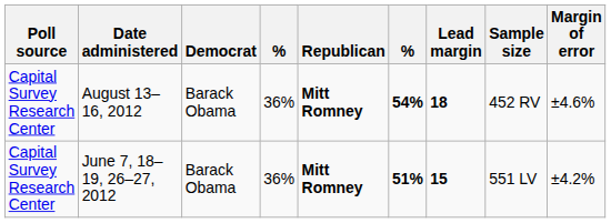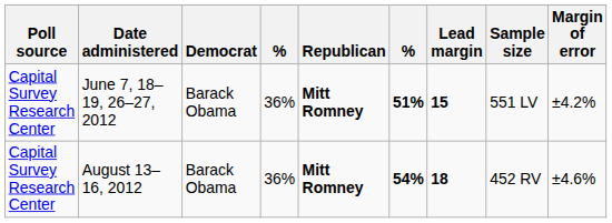 <table class="wikitable">
 <tr valign=bottom>
 <th>Poll source</th>
 <th>Date administered</th>
 <th>Democrat</th>
 <th>%</th>
 <th>Republican</th>
 <th>%</th>
 <th>Lead margin</th>
 <th>Sample size</th>
 <th>Margin of error</th>
 </tr>
 <tr>
 <td><a href='#'>Capital Survey Research Center</a></td>
+<td>June 7, 18–19, 26–27, 2012</td>
+<td>Barack Obama</td>
+<td>36%</td>
+<td><strong>Mitt Romney</strong></td>
+<td><strong>51%</strong></td>
+<td><strong>15</strong></td>
+<td>551 LV</td>
+<td>±4.2%</td>
+</tr>
+<tr>
+<td><a href='#'>Capital Survey Research Center</a></td>
 <td>August 13–16, 2012</td>
 <td>Barack Obama</td>
 <td>36%</td>
 <td><strong>Mitt Romney</strong></td>
 <td><strong>54%</strong></td>
 <td><strong>18</strong></td>
 <td>452 RV</td>
 <td>±4.6%</td>
 </tr>
-<tr>
-<td><a href='#'>Capital Survey Research Center</a></td>
-<td>June 7, 18–19, 26–27, 2012</td>
-<td>Barack Obama</td>
-<td>36%</td>
-<td><strong>Mitt Romney</strong></td>
-<td><strong>51%</strong></td>
-<td><strong>15</strong></td>
-<td>551 LV</td>
-<td>±4.2%</td>
-</tr>
 </table>
